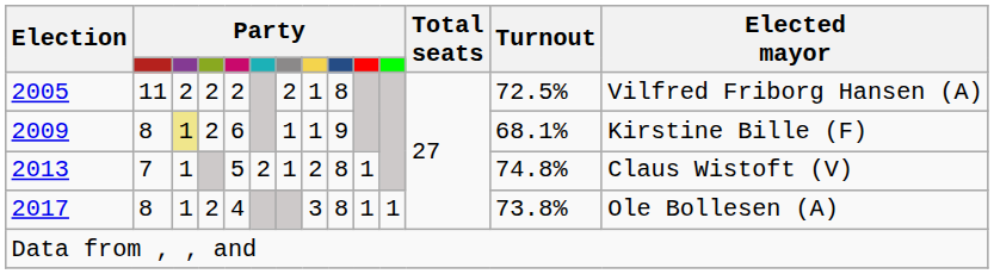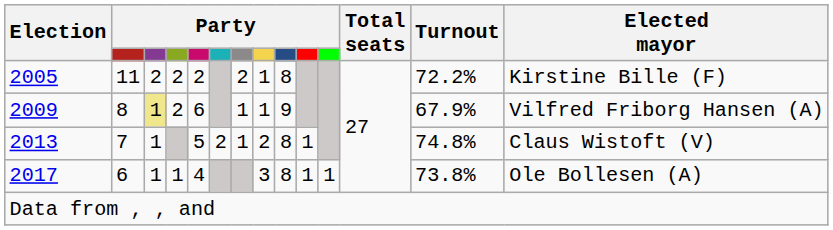 <table class="wikitable">
 <tr>
 <th rowspan="2">Election</th>
 <th colspan="10">Party</th>
 <th rowspan="2">Total<br>seats</th>
 <th rowspan="2">Turnout</th>
 <th rowspan="2">Elected<br>mayor</th>
 </tr>
 <tr>
 <td style="background:#B5211D;"><strong><a href='#'></a></strong></td>
 <td style="background:#843A93;"><strong><a href='#'></a></strong></td>
 <td style="background:#89A920;"><strong><a href='#'></a></strong></td>
 <td style="background:#C9096C;"><strong><a href='#'></a></strong></td>
 <td style="background:#1CB1B7;"><strong><a href='#'></a></strong></td>
 <td style="background:#8B8989;"><strong></strong></td>
 <td style="background:#F4D44D;"><strong><a href='#'></a></strong></td>
 <td style="background:#254C85;"><strong><a href='#'></a></strong></td>
 <td style="background:#FF0000;"><strong><a href='#'></a></strong></td>
 <td style="background:#00FF00;"><strong><a href='#'></a></strong></td>
 </tr>
 <tr>
 <td><a href='#'>2005</a></td>
 <td>11</td>
 <td>2</td>
 <td>2</td>
 <td>2</td>
 <td style="background:#CDC9C9;" rowspan="2"></td>
 <td>2</td>
 <td>1</td>
 <td>8</td>
 <td style="background:#CDC9C9;" rowspan="2"></td>
 <td style="background:#CDC9C9;" rowspan="3"></td>
 <td rowspan="4">27</td>
-<td>72.5%</td>
-<td>Vilfred Friborg Hansen (A)</td>
+<td>72.2%</td>
+<td>Kirstine Bille (F)</td>
 </tr>
 <tr>
 <td><a href='#'>2009</a></td>
 <td>8</td>
 <td style="background: khaki;">1</td>
 <td>2</td>
 <td>6</td>
 <td>1</td>
 <td>1</td>
 <td>9</td>
-<td>68.1%</td>
-<td>Kirstine Bille (F)</td>
+<td>67.9%</td>
+<td>Vilfred Friborg Hansen (A)</td>
 </tr>
 <tr>
 <td><a href='#'>2013</a></td>
 <td>7</td>
 <td>1</td>
 <td style="background:#CDC9C9;"></td>
 <td>5</td>
 <td>2</td>
 <td>1</td>
 <td>2</td>
 <td>8</td>
 <td>1</td>
 <td>74.8%</td>
 <td>Claus Wistoft (V)</td>
 </tr>
 <tr>
 <td><a href='#'>2017</a></td>
-<td>8</td>
+<td>6</td>
 <td>1</td>
-<td>2</td>
+<td>1</td>
 <td>4</td>
 <td style="background:#CDC9C9;"></td>
 <td style="background:#CDC9C9;"></td>
 <td>3</td>
 <td>8</td>
 <td>1</td>
 <td>1</td>
 <td>73.8%</td>
 <td>Ole Bollesen (A)</td>
 </tr>
 <tr>
 <td colspan="14">Data from , ,  and </td>
 </tr>
 </table>
